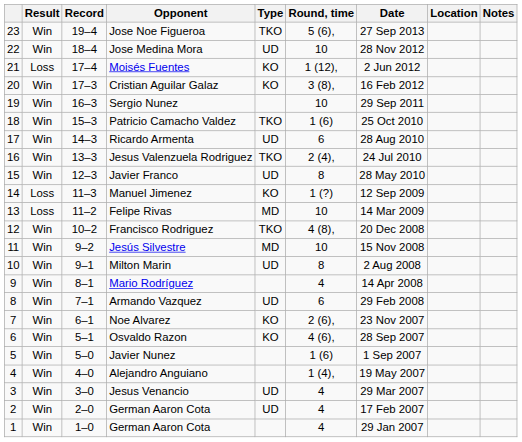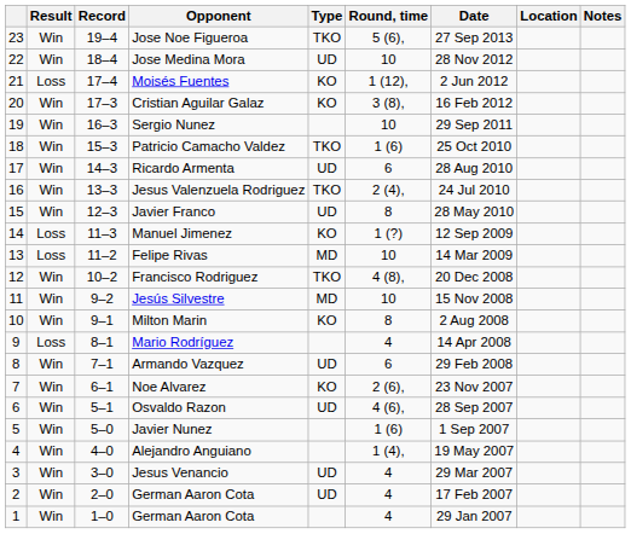 <table class="wikitable" style="text-align:center">
 <tr>
 <th></th>
 <th>Result</th>
 <th>Record</th>
 <th>Opponent</th>
 <th>Type</th>
 <th>Round, time</th>
 <th>Date</th>
 <th>Location</th>
 <th>Notes</th>
 </tr>
 <tr>
 <td>23</td>
 <td>Win</td>
 <td>19–4</td>
 <td style="text-align:left;"> Jose Noe Figueroa</td>
 <td>TKO</td>
 <td>5 (6), </td>
 <td>27 Sep 2013</td>
 <td style="text-align:left;"> </td>
 <td></td>
 </tr>
 <tr>
 <td>22</td>
 <td>Win</td>
 <td>18–4</td>
 <td style="text-align:left;"> Jose Medina Mora</td>
 <td>UD</td>
 <td>10</td>
 <td>28 Nov 2012</td>
 <td style="text-align:left;"> </td>
 <td></td>
 </tr>
 <tr>
 <td>21</td>
 <td>Loss</td>
 <td>17–4</td>
 <td style="text-align:left;"> <a href='#'>Moisés Fuentes</a></td>
 <td>KO</td>
 <td>1 (12), </td>
 <td>2 Jun 2012</td>
 <td style="text-align:left;"> </td>
 <td style="text-align:left;"></td>
 </tr>
 <tr>
 <td>20</td>
 <td>Win</td>
 <td>17–3</td>
 <td style="text-align:left;"> Cristian Aguilar Galaz</td>
 <td>KO</td>
 <td>3 (8), </td>
 <td>16 Feb 2012</td>
 <td style="text-align:left;"> </td>
 <td></td>
 </tr>
 <tr>
 <td>19</td>
 <td>Win</td>
 <td>16–3</td>
 <td style="text-align:left;"> Sergio Nunez</td>
 <td></td>
 <td>10</td>
 <td>29 Sep 2011</td>
 <td style="text-align:left;"> </td>
 <td></td>
 </tr>
 <tr>
 <td>18</td>
 <td>Win</td>
 <td>15–3</td>
 <td style="text-align:left;"> Patricio Camacho Valdez</td>
 <td>TKO</td>
 <td>1 (6)</td>
 <td>25 Oct 2010</td>
 <td style="text-align:left;"> </td>
 <td></td>
 </tr>
 <tr>
 <td>17</td>
 <td>Win</td>
 <td>14–3</td>
 <td style="text-align:left;"> Ricardo Armenta</td>
 <td>UD</td>
 <td>6</td>
 <td>28 Aug 2010</td>
 <td style="text-align:left;"> </td>
 <td></td>
 </tr>
 <tr>
 <td>16</td>
 <td>Win</td>
 <td>13–3</td>
 <td style="text-align:left;"> Jesus Valenzuela Rodriguez</td>
 <td>TKO</td>
 <td>2 (4), </td>
 <td>24 Jul 2010</td>
 <td style="text-align:left;"> </td>
 <td></td>
 </tr>
 <tr>
 <td>15</td>
 <td>Win</td>
 <td>12–3</td>
 <td style="text-align:left;"> Javier Franco</td>
 <td>UD</td>
 <td>8</td>
 <td>28 May 2010</td>
 <td style="text-align:left;"> </td>
 <td></td>
 </tr>
 <tr>
 <td>14</td>
 <td>Loss</td>
 <td>11–3</td>
 <td style="text-align:left;"> Manuel Jimenez</td>
 <td>KO</td>
 <td>1 (?)</td>
 <td>12 Sep 2009</td>
 <td style="text-align:left;"> </td>
 <td></td>
 </tr>
 <tr>
 <td>13</td>
 <td>Loss</td>
 <td>11–2</td>
 <td style="text-align:left;"> Felipe Rivas</td>
 <td>MD</td>
 <td>10</td>
 <td>14 Mar 2009</td>
 <td style="text-align:left;"> </td>
 <td></td>
 </tr>
 <tr>
 <td>12</td>
 <td>Win</td>
 <td>10–2</td>
 <td style="text-align:left;"> Francisco Rodriguez</td>
 <td>TKO</td>
 <td>4 (8), </td>
 <td>20 Dec 2008</td>
 <td style="text-align:left;"> </td>
 <td></td>
 </tr>
 <tr>
 <td>11</td>
 <td>Win</td>
 <td>9–2</td>
 <td style="text-align:left;"> <a href='#'>Jesús Silvestre</a></td>
 <td>MD</td>
 <td>10</td>
 <td>15 Nov 2008</td>
 <td style="text-align:left;"> </td>
 <td></td>
 </tr>
 <tr>
 <td>10</td>
 <td>Win</td>
 <td>9–1</td>
 <td style="text-align:left;"> Milton Marin</td>
-<td>UD</td>
+<td>KO</td>
 <td>8</td>
 <td>2 Aug 2008</td>
 <td style="text-align:left;"> </td>
 <td></td>
 </tr>
 <tr>
 <td>9</td>
-<td>Win</td>
+<td>Loss</td>
 <td>8–1</td>
 <td style="text-align:left;"> <a href='#'>Mario Rodríguez</a></td>
 <td></td>
 <td>4</td>
 <td>14 Apr 2008</td>
 <td style="text-align:left;"> </td>
 <td></td>
 </tr>
 <tr>
 <td>8</td>
 <td>Win</td>
 <td>7–1</td>
 <td style="text-align:left;"> Armando Vazquez</td>
 <td>UD</td>
 <td>6</td>
 <td>29 Feb 2008</td>
 <td style="text-align:left;"> </td>
 <td></td>
 </tr>
 <tr>
 <td>7</td>
 <td>Win</td>
 <td>6–1</td>
 <td style="text-align:left;"> Noe Alvarez</td>
 <td>KO</td>
 <td>2 (6), </td>
 <td>23 Nov 2007</td>
 <td style="text-align:left;"> </td>
 <td></td>
 </tr>
 <tr>
 <td>6</td>
 <td>Win</td>
 <td>5–1</td>
 <td style="text-align:left;"> Osvaldo Razon</td>
-<td>KO</td>
+<td>UD</td>
 <td>4 (6), </td>
 <td>28 Sep 2007</td>
 <td style="text-align:left;"> </td>
 <td></td>
 </tr>
 <tr>
 <td>5</td>
 <td>Win</td>
 <td>5–0</td>
 <td style="text-align:left;"> Javier Nunez</td>
 <td></td>
 <td>1 (6)</td>
 <td>1 Sep 2007</td>
 <td style="text-align:left;"> </td>
 <td></td>
 </tr>
 <tr>
 <td>4</td>
 <td>Win</td>
 <td>4–0</td>
 <td style="text-align:left;"> Alejandro Anguiano</td>
 <td></td>
 <td>1 (4), </td>
 <td>19 May 2007</td>
 <td style="text-align:left;"> </td>
 <td></td>
 </tr>
 <tr>
 <td>3</td>
 <td>Win</td>
 <td>3–0</td>
 <td style="text-align:left;"> Jesus Venancio</td>
 <td>UD</td>
 <td>4</td>
 <td>29 Mar 2007</td>
 <td style="text-align:left;"> </td>
 <td></td>
 </tr>
 <tr>
 <td>2</td>
 <td>Win</td>
 <td>2–0</td>
 <td style="text-align:left;"> German Aaron Cota</td>
 <td>UD</td>
 <td>4</td>
 <td>17 Feb 2007</td>
 <td style="text-align:left;"> </td>
 <td></td>
 </tr>
 <tr>
 <td>1</td>
 <td>Win</td>
 <td>1–0</td>
 <td style="text-align:left;"> German Aaron Cota</td>
 <td></td>
 <td>4</td>
 <td>29 Jan 2007</td>
 <td style="text-align:left;"> </td>
 <td></td>
 </tr>
 </table>
